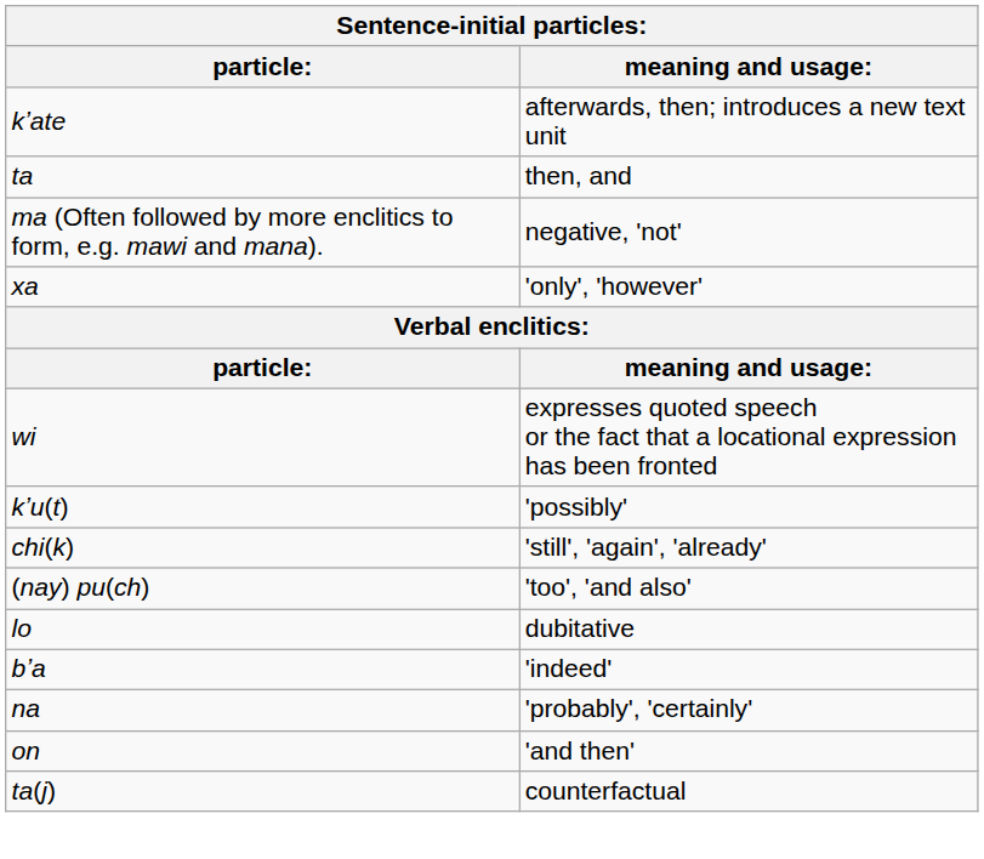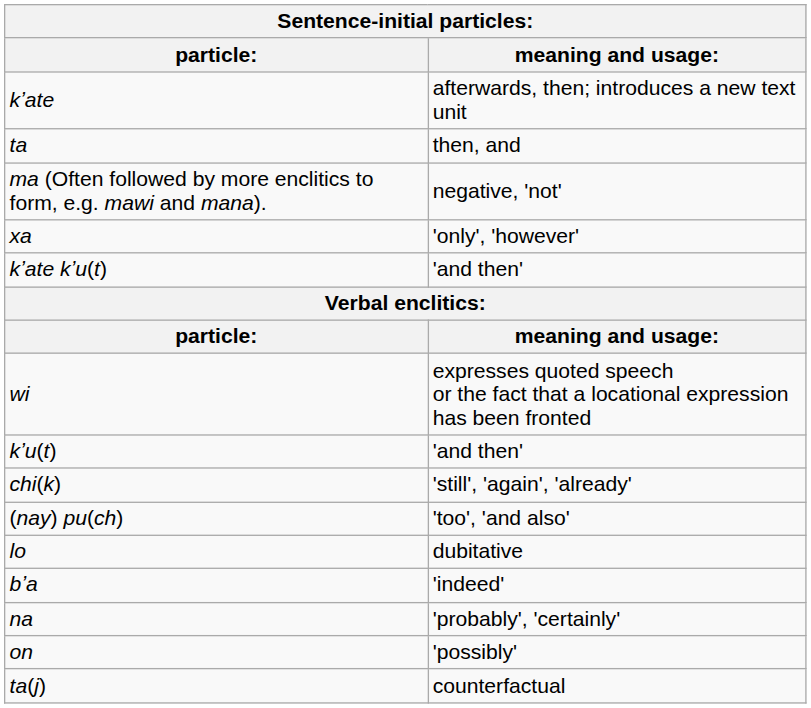 <table class="wikitable">
 <tr>
 <th colspan="2">Sentence-initial particles:</th>
 </tr>
 <tr>
 <th>particle:</th>
 <th>meaning and usage:</th>
 </tr>
 <tr>
 <td><em>kʼate</em></td>
 <td>afterwards, then; introduces a new text unit</td>
 </tr>
 <tr>
 <td><em>ta</em></td>
 <td>then, and</td>
 </tr>
 <tr>
 <td><em>ma</em> (Often followed by more enclitics to form, e.g. <em>mawi</em> and <em>mana</em>).</td>
 <td>negative, 'not'</td>
 </tr>
 <tr>
 <td><em>xa</em></td>
 <td>'only', 'however'</td>
 </tr>
 <tr>
+<td><em>kʼate kʼu</em>(<em>t</em>)</td>
+<td>'and then'</td>
+</tr>
+<tr>
 <th colspan="2">Verbal enclitics:</th>
 </tr>
 <tr>
 <th>particle:</th>
 <th>meaning and usage:</th>
 </tr>
 <tr>
 <td><em>wi</em></td>
 <td>expresses quoted speech<br>or the fact that a locational expression has been fronted</td>
 </tr>
 <tr>
 <td><em>kʼu</em>(<em>t</em>)</td>
-<td>'possibly'</td>
+<td>'and then'</td>
 </tr>
 <tr>
 <td><em>chi</em>(<em>k</em>)</td>
 <td>'still', 'again', 'already'</td>
 </tr>
 <tr>
 <td>(<em>nay</em>) <em>pu</em>(<em>ch</em>)</td>
 <td>'too', 'and also'</td>
 </tr>
 <tr>
 <td><em>lo</em></td>
 <td>dubitative</td>
 </tr>
 <tr>
 <td><em>bʼa</em></td>
 <td>'indeed'</td>
 </tr>
 <tr>
 <td><em>na</em></td>
 <td>'probably', 'certainly'</td>
 </tr>
 <tr>
 <td><em>on</em></td>
-<td>'and then'</td>
+<td>'possibly'</td>
 </tr>
 <tr>
 <td><em>ta</em>(<em>j</em>)</td>
 <td>counterfactual</td>
 </tr>
 </table>
